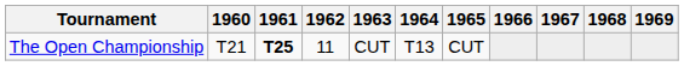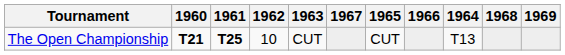 <table class="wikitable" style="font-size:95%;text-align:center;">
 <tr>
 <th>Tournament</th>
 <th>1960</th>
 <th>1961</th>
 <th>1962</th>
 <th>1963</th>
-<th>1964</th>
+<th>1967</th>
 <th>1965</th>
 <th>1966</th>
-<th>1967</th>
+<th>1964</th>
 <th>1968</th>
 <th>1969</th>
 </tr>
 <tr>
 <td align=left><a href='#'>The Open Championship</a></td>
-<td>T21</td>
+<td><strong>T21</strong></td>
 <td><strong>T25</strong></td>
-<td>11</td>
-<td>CUT</td>
-<td>T13</td>
+<td>10</td>
 <td>CUT</td>
 <td style="background:#eeeeee;"></td>
+<td>CUT</td>
 <td style="background:#eeeeee;"></td>
+<td>T13</td>
 <td style="background:#eeeeee;"></td>
 <td style="background:#eeeeee;"></td>
 </tr>
 </table>
